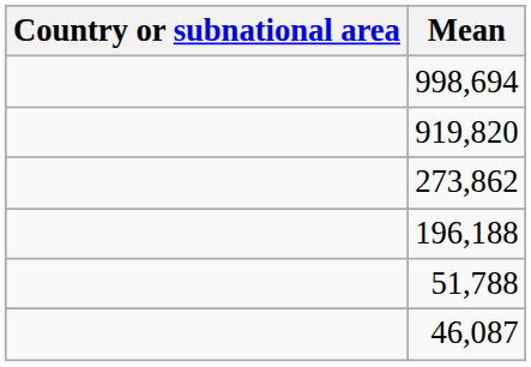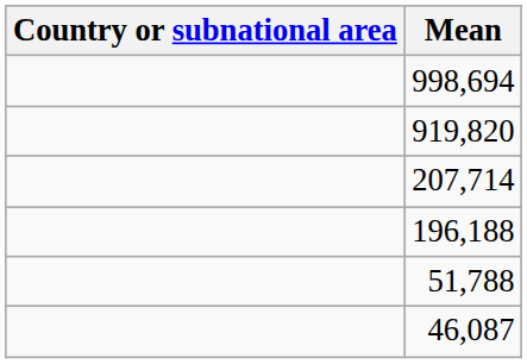 <table class="wikitable sortable static-row-numbers" style="text-align:right;">
 <tr class="static-row-header" style="text-align:center;vertical-align:bottom;">
 <th>Country or <a href='#'>subnational area</a></th>
 <th style=max-width:10em>Mean</th>
 </tr>
 <tr>
 <td></td>
 <td>998,694</td>
 </tr>
 <tr>
 <td></td>
 <td>919,820</td>
 </tr>
 <tr>
 <td></td>
-<td>273,862</td>
+<td>207,714</td>
 </tr>
 <tr>
 <td></td>
 <td>196,188</td>
 </tr>
 <tr>
 <td></td>
 <td>51,788</td>
 </tr>
 <tr>
 <td></td>
 <td>46,087</td>
 </tr>
 </table>
